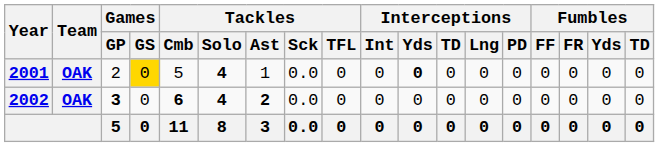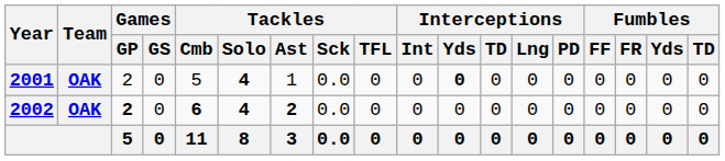 <table class="wikitable" style="text-align:center">
 <tr>
 <th rowspan="2">Year</th>
 <th rowspan="2">Team</th>
 <th colspan="2">Games</th>
 <th colspan="5">Tackles</th>
 <th colspan="5">Interceptions</th>
 <th colspan="4">Fumbles</th>
 </tr>
 <tr>
 <th>GP</th>
 <th>GS</th>
 <th>Cmb</th>
 <th>Solo</th>
 <th>Ast</th>
 <th>Sck</th>
 <th>TFL</th>
 <th>Int</th>
 <th>Yds</th>
 <th>TD</th>
 <th>Lng</th>
 <th>PD</th>
 <th>FF</th>
 <th>FR</th>
 <th>Yds</th>
 <th>TD</th>
 </tr>
 <tr>
 <th><a href='#'>2001</a></th>
 <th><a href='#'>OAK</a></th>
 <td>2</td>
-<td style="background: gold;">0</td>
+<td>0</td>
 <td>5</td>
 <td><strong>4</strong></td>
 <td>1</td>
 <td>0.0</td>
 <td>0</td>
 <td>0</td>
 <td><strong>0</strong></td>
 <td>0</td>
 <td>0</td>
 <td>0</td>
 <td>0</td>
 <td>0</td>
 <td>0</td>
 <td>0</td>
 </tr>
 <tr>
 <th><a href='#'>2002</a></th>
 <th><a href='#'>OAK</a></th>
-<td><strong>3</strong></td>
+<td><strong>2</strong></td>
 <td>0</td>
 <td><strong>6</strong></td>
 <td><strong>4</strong></td>
 <td><strong>2</strong></td>
 <td>0.0</td>
 <td>0</td>
 <td>0</td>
 <td>0</td>
 <td>0</td>
 <td>0</td>
 <td>0</td>
 <td>0</td>
 <td>0</td>
 <td>0</td>
 <td>0</td>
 </tr>
 <tr>
 <th colspan="2"></th>
 <th>5</th>
 <th>0</th>
 <th>11</th>
 <th>8</th>
 <th>3</th>
 <th>0.0</th>
 <th>0</th>
 <th>0</th>
 <th>0</th>
 <th>0</th>
 <th>0</th>
 <th>0</th>
 <th>0</th>
 <th>0</th>
 <th>0</th>
 <th>0</th>
 </tr>
 </table>
